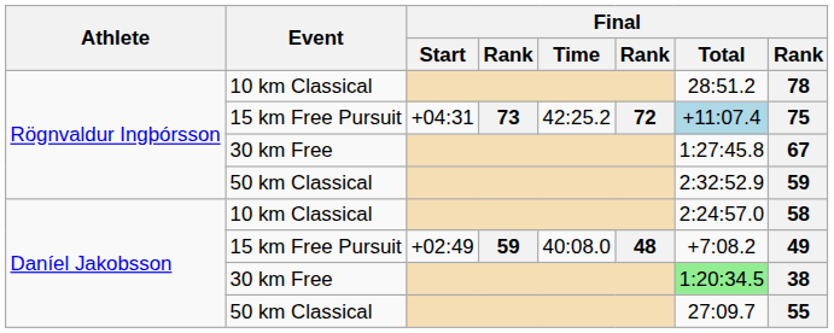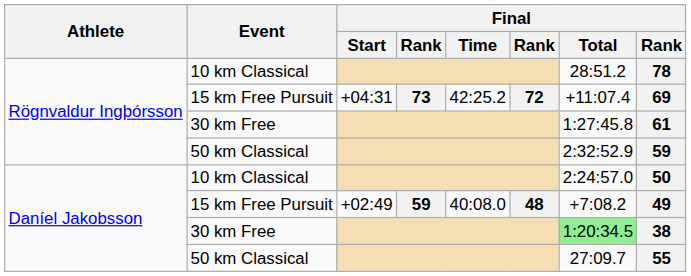 <table class="wikitable" style="font-size:90%">
 <tr>
 <th rowspan="2">Athlete</th>
 <th rowspan="2">Event</th>
 <th colspan="6">Final</th>
 </tr>
 <tr>
 <th>Start</th>
 <th>Rank</th>
 <th>Time</th>
 <th>Rank</th>
 <th>Total</th>
 <th>Rank</th>
 </tr>
 <tr>
 <td rowspan=4><a href='#'>Rögnvaldur Ingþórsson</a></td>
 <td>10 km Classical</td>
 <td colspan=4 bgcolor="wheat"></td>
 <td align="center">28:51.2</td>
 <th align="center">78</th>
 </tr>
 <tr>
 <td>15 km Free Pursuit</td>
 <td align="center">+04:31</td>
 <th align="center">73</th>
 <td align="center">42:25.2</td>
 <th align="center">72</th>
-<td align="center" style="background: lightblue;">+11:07.4</td>
-<th align="center">75</th>
+<td align="center">+11:07.4</td>
+<th align="center">69</th>
 </tr>
 <tr>
 <td>30 km Free</td>
 <td colspan=4 bgcolor="wheat"></td>
 <td align="center">1:27:45.8</td>
-<th align="center">67</th>
+<th align="center">61</th>
 </tr>
 <tr>
 <td>50 km Classical</td>
 <td colspan=4 bgcolor="wheat"></td>
 <td align="center">2:32:52.9</td>
 <th align="center">59</th>
 </tr>
 <tr>
 <td rowspan=4><a href='#'>Daníel Jakobsson</a></td>
 <td>10 km Classical</td>
 <td colspan=4 bgcolor="wheat"></td>
 <td align="center">2:24:57.0</td>
-<th align="center">58</th>
+<th align="center">50</th>
 </tr>
 <tr>
 <td>15 km Free Pursuit</td>
 <td align="center">+02:49</td>
 <th align="center">59</th>
 <td align="center">40:08.0</td>
 <th align="center">48</th>
 <td align="center">+7:08.2</td>
 <th align="center">49</th>
 </tr>
 <tr>
 <td>30 km Free</td>
 <td colspan=4 bgcolor="wheat"></td>
 <td align="center" style="background: lightgreen;">1:20:34.5</td>
 <th align="center">38</th>
 </tr>
 <tr>
 <td>50 km Classical</td>
 <td colspan=4 bgcolor="wheat"></td>
 <td align="center">27:09.7</td>
 <th align="center">55</th>
 </tr>
 </table>
